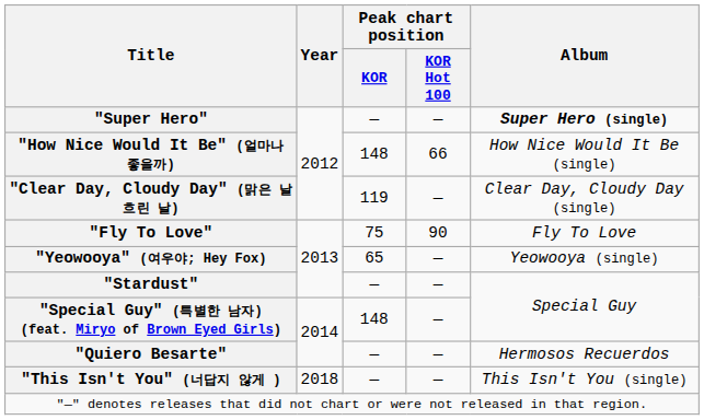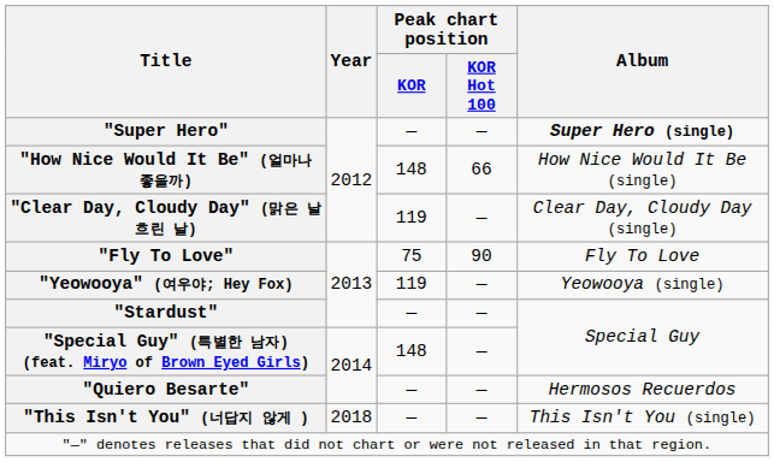 <table class="wikitable plainrowheaders" style="text-align:center;">
 <tr>
 <th scope="col" rowspan="2" style="width:18em;">Title</th>
 <th scope="col" rowspan="2">Year</th>
 <th scope="col" colspan="2">Peak chart position</th>
 <th scope="col" rowspan="2" style="width:14em;">Album</th>
 </tr>
 <tr>
 <th scope="col" style="width:4em;font-size:90%;"><a href='#'>KOR</a><br></th>
 <th scope="col" style="width:4em;font-size:90%;"><a href='#'>KOR<br>Hot 100</a><br></th>
 </tr>
 <tr>
 <th scope="row">"Super Hero"</th>
 <td rowspan="3">2012</td>
 <td>—</td>
 <td>—</td>
 <td><strong><em>Super Hero</em> <small>(single)</small></strong></td>
 </tr>
 <tr>
 <th scope="row">"How Nice Would It Be" <small>(얼마나 좋을까)</small></th>
 <td>148</td>
 <td>66</td>
 <td><em>How Nice Would It Be</em> <small>(single)</small></td>
 </tr>
 <tr>
 <th scope="row">"Clear Day, Cloudy Day" <small>(맑은 날 흐린 날)</small></th>
 <td>119</td>
 <td>—</td>
 <td><em>Clear Day, Cloudy Day</em> <small>(single)</small></td>
 </tr>
 <tr>
 <th scope="row">"Fly To Love"</th>
 <td rowspan="3">2013</td>
 <td>75</td>
 <td>90</td>
 <td><em>Fly To Love</em></td>
 </tr>
 <tr>
 <th scope="row">"Yeowooya" <small>(여우야; Hey Fox)</small></th>
-<td>65</td>
+<td>119</td>
 <td>—</td>
 <td><em>Yeowooya</em> <small>(single)</small></td>
 </tr>
 <tr>
 <th scope="row">"Stardust"</th>
 <td>—</td>
 <td>—</td>
 <td rowspan="2"><em>Special Guy</em></td>
 </tr>
 <tr>
 <th scope="row">"Special Guy" <small>(특별한 남자)</small><br><small>(feat. <a href='#'>Miryo</a> of <a href='#'>Brown Eyed Girls</a>)</small></th>
 <td rowspan="2">2014</td>
 <td>148</td>
 <td>—</td>
 </tr>
 <tr>
 <th scope="row">"Quiero Besarte"</th>
 <td>—</td>
 <td>—</td>
 <td><em>Hermosos Recuerdos</em></td>
 </tr>
 <tr>
 <th scope="row">"This Isn't You" <small>(너답지 않게 )</small></th>
 <td>2018</td>
 <td>—</td>
 <td>—</td>
 <td><em>This Isn't You</em> <small>(single)</small></td>
 </tr>
 <tr>
 <td colspan="5" style="font-size:8pt;">"—" denotes releases that did not chart or were not released in that region.</td>
 </tr>
 </table>
